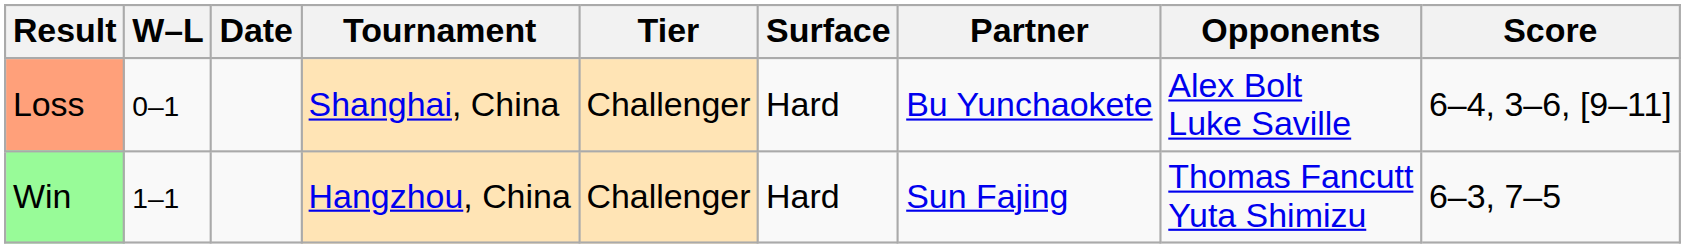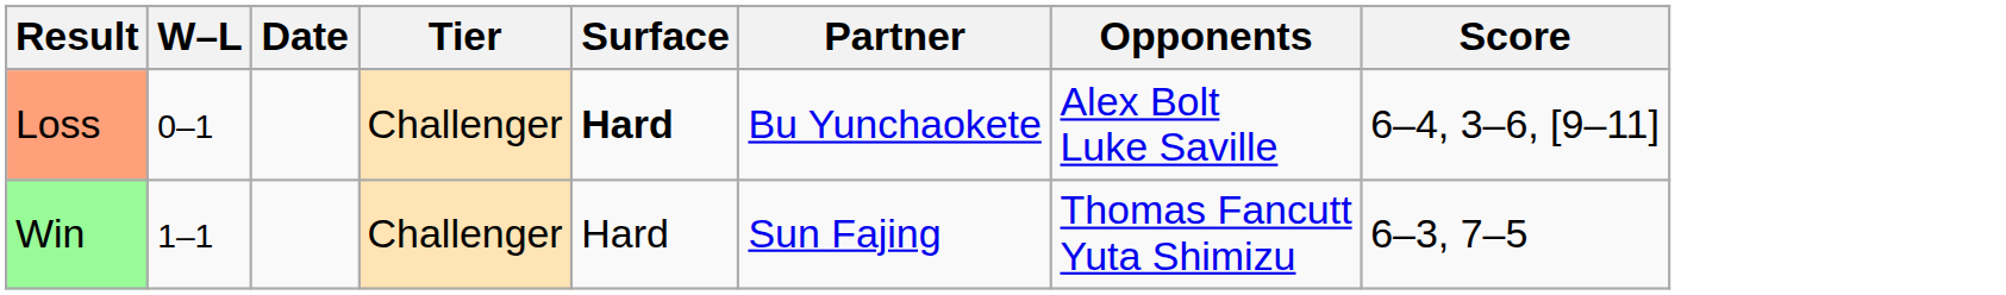 <table class="sortable wikitable">
 <tr>
 <th>Result</th>
 <th class="unsortable">W–L</th>
 <th>Date</th>
-<th>Tournament</th>
 <th>Tier</th>
 <th>Surface</th>
 <th>Partner</th>
 <th>Opponents</th>
 <th class="unsortable">Score</th>
 </tr>
 <tr>
 <td bgcolor=FFA07A>Loss</td>
 <td><small>0–1</small></td>
 <td><a href='#'></a></td>
-<td style="background:moccasin;"><a href='#'>Shanghai</a>, China</td>
 <td style="background:moccasin;">Challenger</td>
-<td>Hard</td>
+<td><strong>Hard</strong></td>
 <td> <a href='#'>Bu Yunchaokete</a></td>
 <td> <a href='#'>Alex Bolt</a><br> <a href='#'>Luke Saville</a></td>
 <td>6–4, 3–6, [9–11]</td>
 </tr>
 <tr>
 <td bgcolor=98FB98>Win</td>
 <td><small>1–1</small></td>
 <td><a href='#'></a></td>
-<td style="background:moccasin;"><a href='#'>Hangzhou</a>, China</td>
 <td style="background:moccasin;">Challenger</td>
 <td>Hard</td>
 <td> <a href='#'>Sun Fajing</a></td>
 <td> <a href='#'>Thomas Fancutt</a><br> <a href='#'>Yuta Shimizu</a></td>
 <td>6–3, 7–5</td>
 </tr>
 </table>
